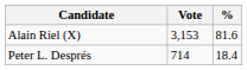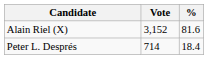 <table class="wikitable">
 <tr>
 <th bgcolor="#DDDDFF" width="200px">Candidate</th>
 <th bgcolor="#DDDDFF" width="50px">Vote</th>
 <th bgcolor="#DDDDFF" width="30px">%</th>
 </tr>
 <tr>
 <td>Alain Riel (X)</td>
-<td>3,153</td>
+<td>3,152</td>
 <td>81.6</td>
 </tr>
 <tr>
 <td>Peter L. Després</td>
 <td>714</td>
 <td>18.4</td>
 </tr>
 </table>
